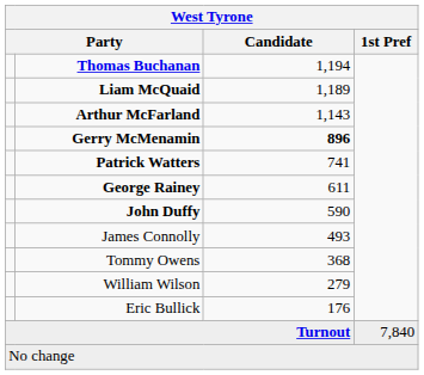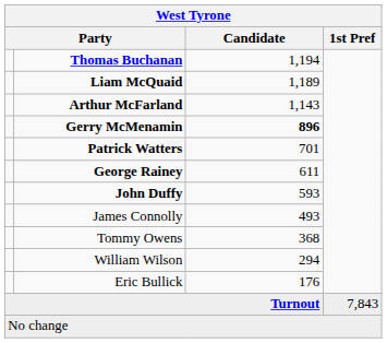 <table class="wikitable">
 <tr>
 <th colspan="4" align="center"><a href='#'>West Tyrone</a></th>
 </tr>
 <tr>
 <th colspan="2" align="center" width=200>Party</th>
 <th width=150>Candidate</th>
 <th width=60>1st Pref</th>
 </tr>
 <tr>
 <td></td>
 <td align="right"><strong><a href='#'>Thomas Buchanan</a></strong></td>
 <td align="right">1,194</td>
 </tr>
 <tr>
 <td></td>
 <td align="right"><strong>Liam McQuaid</strong></td>
 <td align="right">1,189</td>
 </tr>
 <tr>
 <td></td>
 <td align="right"><strong>Arthur McFarland</strong></td>
 <td align="right">1,143</td>
 </tr>
 <tr>
 <td></td>
 <td align="right"><strong>Gerry McMenamin</strong></td>
 <td align="right"><strong>896</strong></td>
 </tr>
 <tr>
 <td></td>
 <td align="right"><strong>Patrick Watters</strong></td>
-<td align="right">741</td>
+<td align="right">701</td>
 </tr>
 <tr>
 <td></td>
 <td align="right"><strong>George Rainey</strong></td>
 <td align="right">611</td>
 </tr>
 <tr>
 <td></td>
 <td align="right"><strong>John Duffy</strong></td>
-<td align="right">590</td>
+<td align="right">593</td>
 </tr>
 <tr>
 <td></td>
 <td align="right">James Connolly</td>
 <td align="right">493</td>
 </tr>
 <tr>
 <td></td>
 <td align="right">Tommy Owens</td>
 <td align="right">368</td>
 </tr>
 <tr>
 <td></td>
 <td align="right">William Wilson</td>
-<td align="right">279</td>
+<td align="right">294</td>
 </tr>
 <tr>
 <td></td>
 <td align="right">Eric Bullick</td>
 <td align="right">176</td>
 </tr>
 <tr bgcolor="EEEEEE">
 <td colspan=3 align="right"><strong><a href='#'>Turnout</a></strong></td>
-<td align="right">7,840</td>
+<td align="right">7,843</td>
 </tr>
 <tr>
 <td colspan=4 bgcolor="EEEEEE">No change</td>
 </tr>
 </table>
